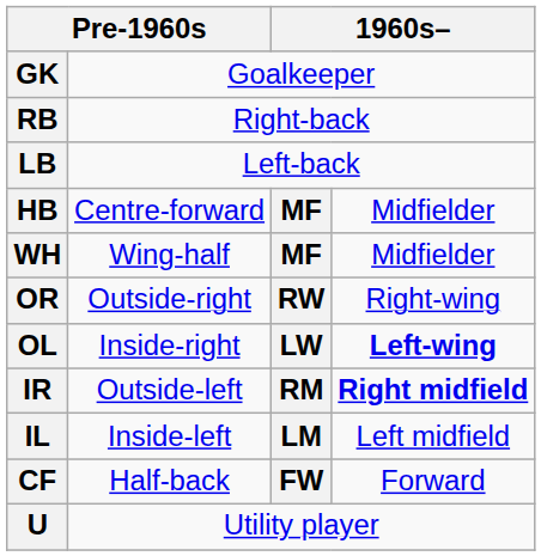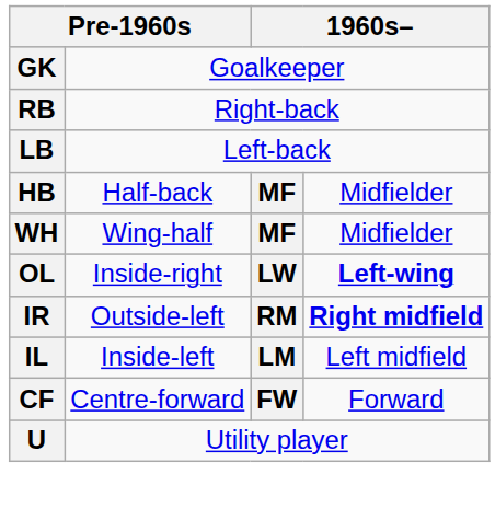 <table class="wikitable plainrowheaders" style="text-align:center;margin-left:1em;float:right">
 <tr>
 <th colspan="2" scope="col">Pre-1960s</th>
 <th colspan="2" scope="col">1960s–</th>
 </tr>
 <tr>
 <th>GK</th>
 <td colspan="3"><a href='#'>Goalkeeper</a></td>
 </tr>
 <tr>
 <th>RB</th>
 <td colspan="3"><a href='#'>Right-back</a></td>
 </tr>
 <tr>
 <th>LB</th>
 <td colspan="3"><a href='#'>Left-back</a></td>
 </tr>
 <tr>
 <th>HB</th>
-<td><a href='#'>Centre-forward</a></td>
+<td><a href='#'>Half-back</a></td>
 <th>MF</th>
 <td><a href='#'>Midfielder</a></td>
 </tr>
 <tr>
 <th>WH</th>
 <td><a href='#'>Wing-half</a></td>
 <th>MF</th>
 <td><a href='#'>Midfielder</a></td>
-</tr>
-<tr>
-<th>OR</th>
-<td><a href='#'>Outside-right</a></td>
-<th>RW</th>
-<td><a href='#'>Right-wing</a></td>
 </tr>
 <tr>
 <th>OL</th>
 <td><a href='#'>Inside-right</a></td>
 <th>LW</th>
 <td><strong><a href='#'>Left-wing</a></strong></td>
 </tr>
 <tr>
 <th>IR</th>
 <td><a href='#'>Outside-left</a></td>
 <th>RM</th>
 <td><strong><a href='#'>Right midfield</a></strong></td>
 </tr>
 <tr>
 <th>IL</th>
 <td><a href='#'>Inside-left</a></td>
 <th>LM</th>
 <td><a href='#'>Left midfield</a></td>
 </tr>
 <tr>
 <th>CF</th>
-<td><a href='#'>Half-back</a></td>
+<td><a href='#'>Centre-forward</a></td>
 <th>FW</th>
 <td><a href='#'>Forward</a></td>
 </tr>
 <tr>
 <th>U</th>
 <td colspan="3"><a href='#'>Utility player</a></td>
 </tr>
 </table>
